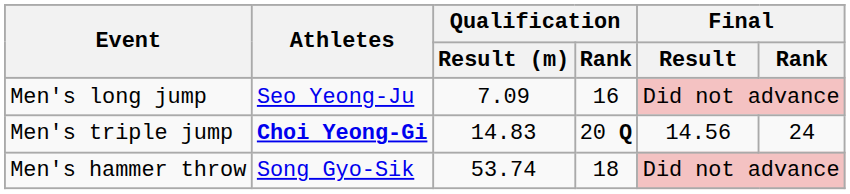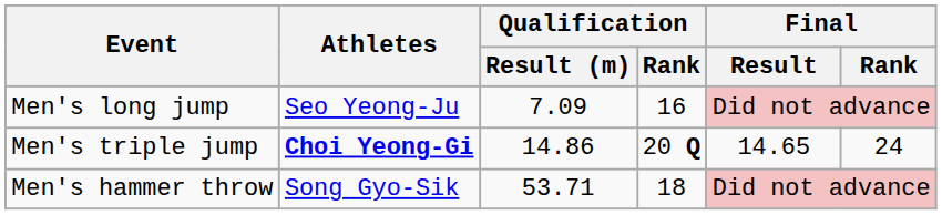 <table class=wikitable style="font-size:90%">
 <tr>
 <th rowspan="2">Event</th>
 <th rowspan="2">Athletes</th>
 <th colspan="2">Qualification</th>
 <th colspan="2">Final</th>
 </tr>
 <tr>
 <th>Result (m)</th>
 <th>Rank</th>
 <th>Result</th>
 <th>Rank</th>
 </tr>
 <tr>
 <td>Men's long jump</td>
 <td><a href='#'>Seo Yeong-Ju</a></td>
 <td align=center>7.09</td>
 <td align=center>16</td>
 <td bgcolor="f4c2c2" colspan=2 align="center">Did not advance</td>
 </tr>
 <tr>
 <td>Men's triple jump</td>
 <td><strong><a href='#'>Choi Yeong-Gi</a></strong></td>
-<td align=center>14.83</td>
+<td align=center>14.86</td>
 <td align=center>20 <strong>Q</strong></td>
-<td align=center>14.56</td>
+<td align=center>14.65</td>
 <td align=center>24</td>
 </tr>
 <tr>
 <td>Men's hammer throw</td>
 <td><a href='#'>Song Gyo-Sik</a></td>
-<td align=center>53.74</td>
+<td align=center>53.71</td>
 <td align=center>18</td>
 <td bgcolor="f4c2c2" colspan=2 align="center">Did not advance</td>
 </tr>
 </table>
